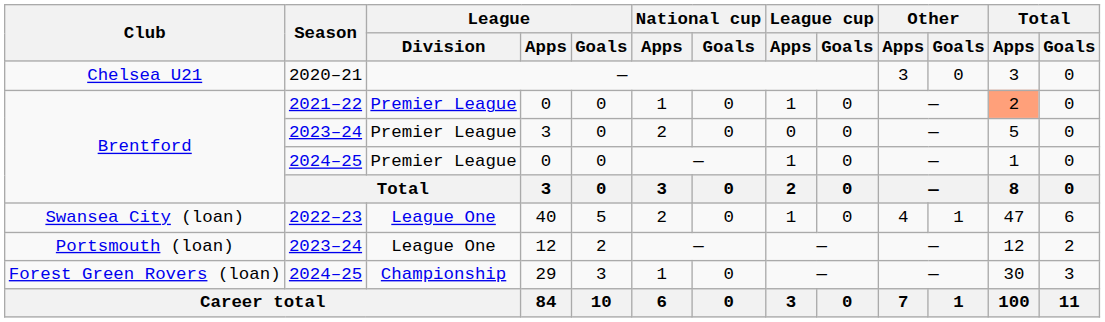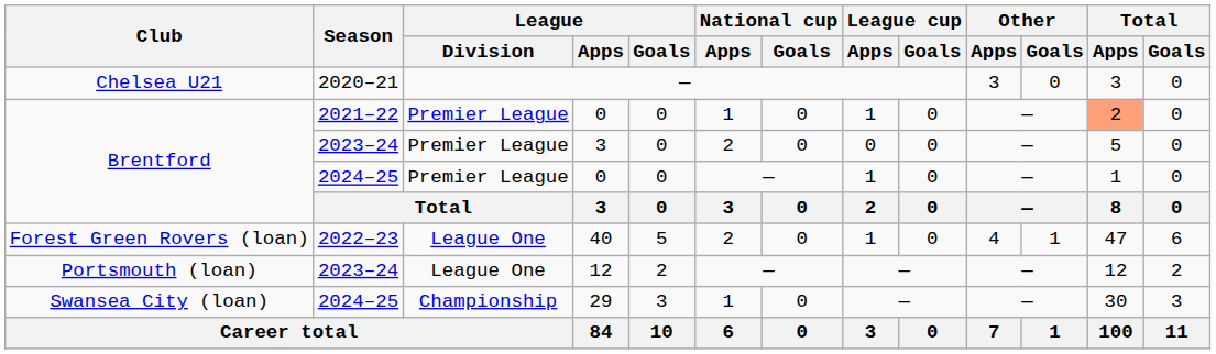 <table class="wikitable" style="text-align: center;">
 <tr>
 <th rowspan="2">Club</th>
 <th rowspan="2">Season</th>
 <th colspan="3">League</th>
 <th colspan="2">National cup</th>
 <th colspan="2">League cup</th>
 <th colspan="2">Other</th>
 <th colspan="2">Total</th>
 </tr>
 <tr>
 <th>Division</th>
 <th>Apps</th>
 <th>Goals</th>
 <th>Apps</th>
 <th>Goals</th>
 <th>Apps</th>
 <th>Goals</th>
 <th>Apps</th>
 <th>Goals</th>
 <th>Apps</th>
 <th>Goals</th>
 </tr>
 <tr>
 <td><a href='#'>Chelsea U21</a></td>
 <td>2020–21</td>
 <td colspan="7">―</td>
 <td>3</td>
 <td>0</td>
 <td>3</td>
 <td>0</td>
 </tr>
 <tr>
 <td rowspan="4"><a href='#'>Brentford</a></td>
 <td><a href='#'>2021–22</a></td>
 <td><a href='#'>Premier League</a></td>
 <td>0</td>
 <td>0</td>
 <td>1</td>
 <td>0</td>
 <td>1</td>
 <td>0</td>
 <td colspan="2">―</td>
 <td style="background: lightsalmon;">2</td>
 <td>0</td>
 </tr>
 <tr>
 <td><a href='#'>2023–24</a></td>
 <td>Premier League</td>
 <td>3</td>
 <td>0</td>
 <td>2</td>
 <td>0</td>
 <td>0</td>
 <td>0</td>
 <td colspan="2">―</td>
 <td>5</td>
 <td>0</td>
 </tr>
 <tr>
 <td><a href='#'>2024–25</a></td>
 <td>Premier League</td>
 <td>0</td>
 <td>0</td>
 <td colspan="2">―</td>
 <td>1</td>
 <td>0</td>
 <td colspan="2">―</td>
 <td>1</td>
 <td>0</td>
 </tr>
 <tr>
 <th colspan="2">Total</th>
 <th>3</th>
 <th>0</th>
 <th>3</th>
 <th>0</th>
 <th>2</th>
 <th>0</th>
 <th colspan="2">―</th>
 <th>8</th>
 <th>0</th>
 </tr>
 <tr>
-<td><a href='#'>Swansea City</a> (loan)</td>
+<td><a href='#'>Forest Green Rovers</a> (loan)</td>
 <td><a href='#'>2022–23</a></td>
 <td><a href='#'>League One</a></td>
 <td>40</td>
 <td>5</td>
 <td>2</td>
 <td>0</td>
 <td>1</td>
 <td>0</td>
 <td>4</td>
 <td>1</td>
 <td>47</td>
 <td>6</td>
 </tr>
 <tr>
 <td><a href='#'>Portsmouth</a> (loan)</td>
 <td><a href='#'>2023–24</a></td>
 <td>League One</td>
 <td>12</td>
 <td>2</td>
 <td colspan="2">―</td>
 <td colspan="2">―</td>
 <td colspan="2">―</td>
 <td>12</td>
 <td>2</td>
 </tr>
 <tr>
-<td><a href='#'>Forest Green Rovers</a> (loan)</td>
+<td><a href='#'>Swansea City</a> (loan)</td>
 <td><a href='#'>2024–25</a></td>
 <td><a href='#'>Championship</a></td>
 <td>29</td>
 <td>3</td>
 <td>1</td>
 <td>0</td>
 <td colspan="2">―</td>
 <td colspan="2">―</td>
 <td>30</td>
 <td>3</td>
 </tr>
 <tr>
 <th colspan="3">Career total</th>
 <th>84</th>
 <th>10</th>
 <th>6</th>
 <th>0</th>
 <th>3</th>
 <th>0</th>
 <th>7</th>
 <th>1</th>
 <th>100</th>
 <th>11</th>
 </tr>
 </table>
